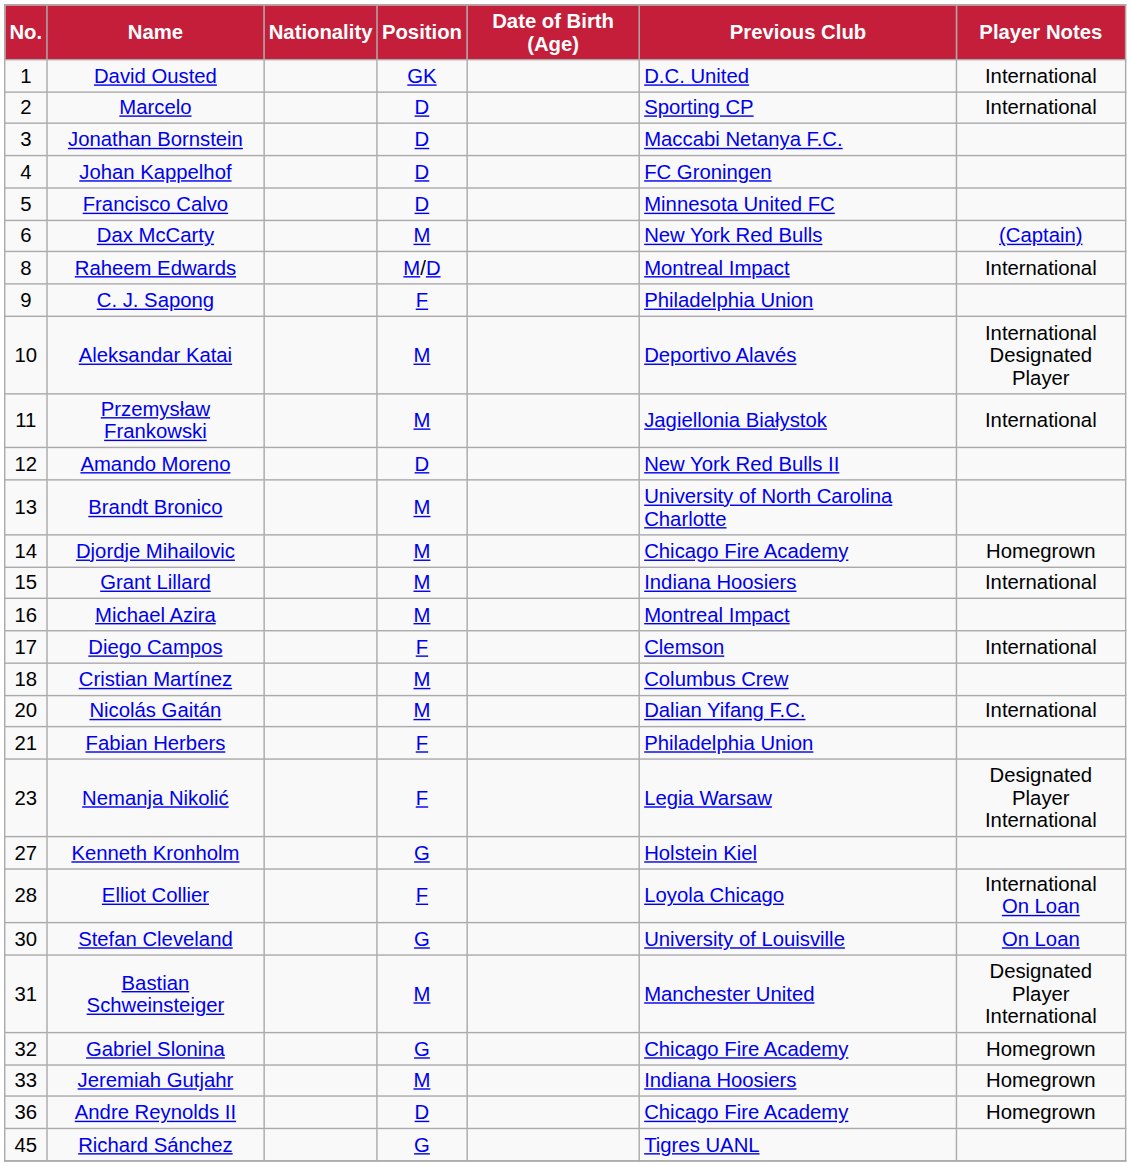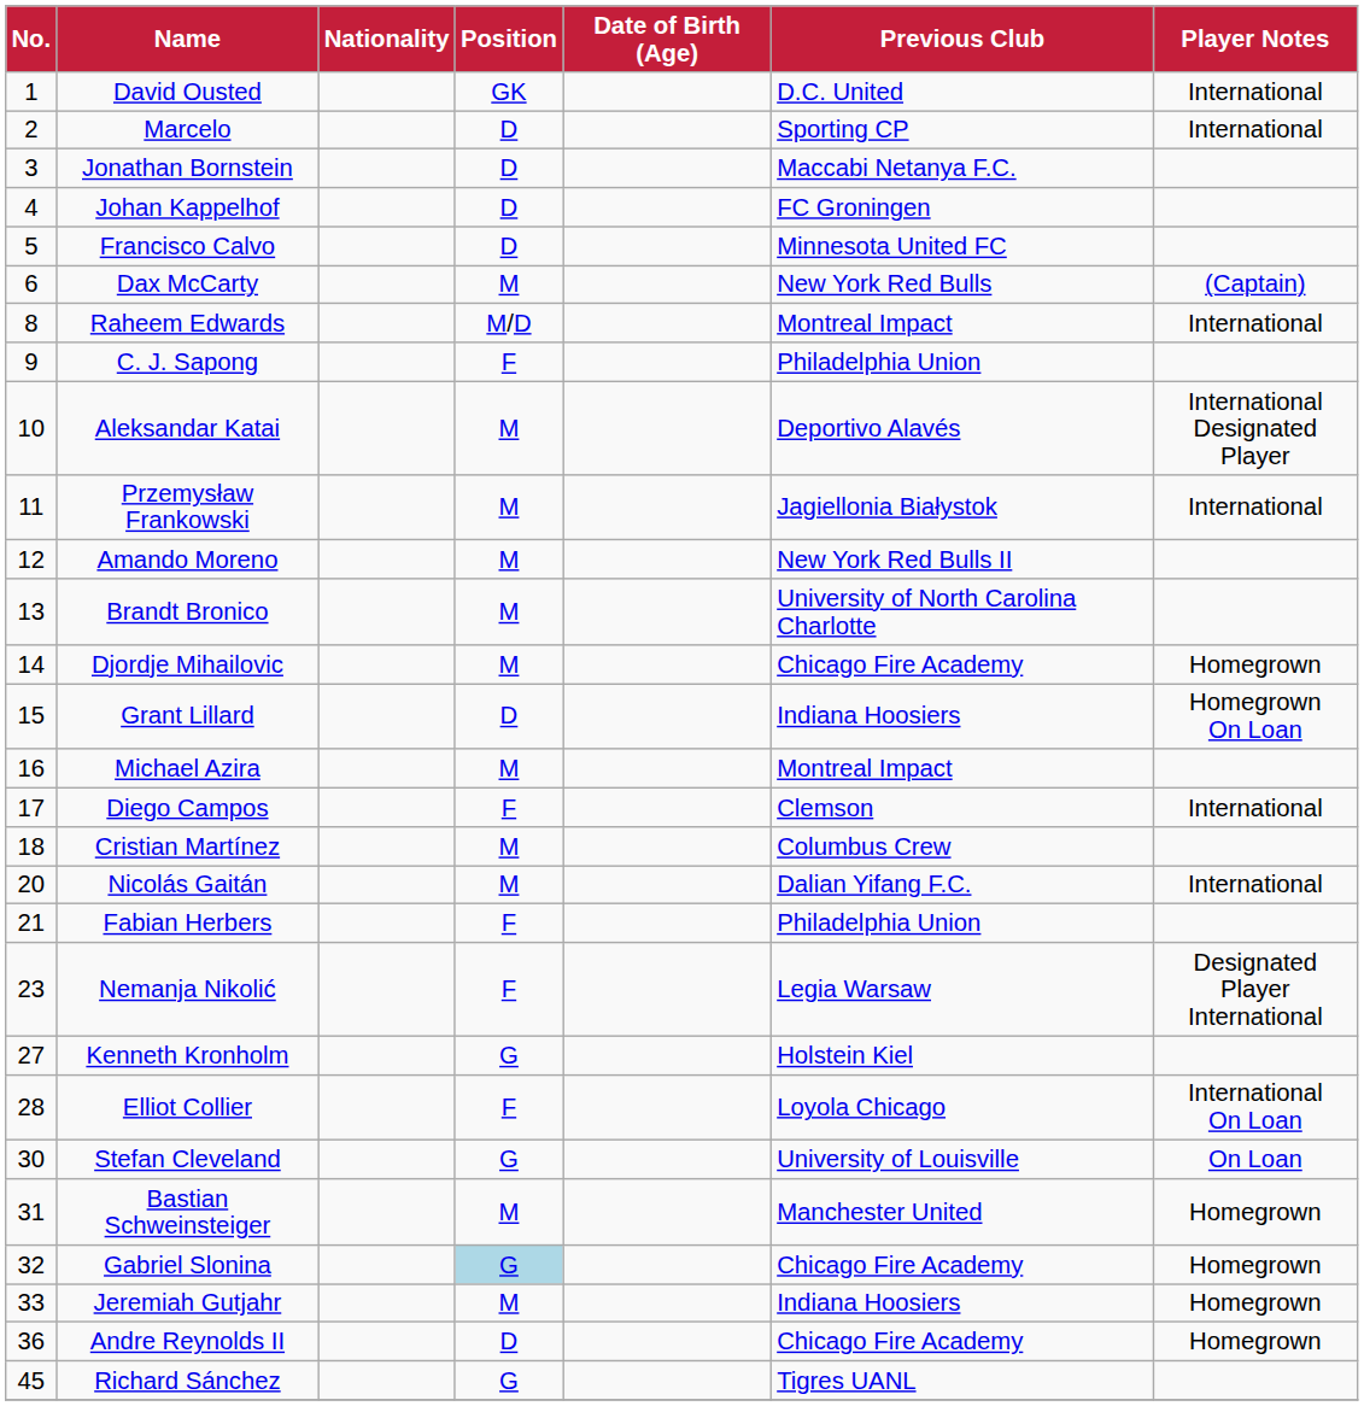 <table class="wikitable" style="text-align:center; font-size:90%; width:90%;">
 <tr>
 <th style="background:#C41E3A; color:white; text-align:center;">No.</th>
 <th style="background:#C41E3A; color:white; text-align:center;">Name</th>
 <th style="background:#C41E3A; color:white; text-align:center;">Nationality</th>
 <th style="background:#C41E3A; color:white; text-align:center;">Position</th>
 <th style="background:#C41E3A; color:white; text-align:center;">Date of Birth (Age)</th>
 <th style="background:#C41E3A; color:white; text-align:center;">Previous Club</th>
 <th style="background:#C41E3A; color:white; text-align:center;">Player Notes</th>
 </tr>
 <tr>
 <td>1</td>
 <td><a href='#'>David Ousted</a></td>
 <td></td>
 <td><a href='#'>GK</a></td>
 <td></td>
 <td align="left"> <a href='#'>D.C. United</a></td>
 <td>International</td>
 </tr>
 <tr>
 <td>2</td>
 <td><a href='#'>Marcelo</a></td>
 <td></td>
 <td><a href='#'>D</a></td>
 <td></td>
 <td align="left"> <a href='#'>Sporting CP</a></td>
 <td>International</td>
 </tr>
 <tr>
 <td>3</td>
 <td><a href='#'>Jonathan Bornstein</a></td>
 <td></td>
 <td><a href='#'>D</a></td>
 <td></td>
 <td align="left"> <a href='#'>Maccabi Netanya F.C.</a></td>
 <td></td>
 </tr>
 <tr>
 <td>4</td>
 <td><a href='#'>Johan Kappelhof</a></td>
 <td></td>
 <td><a href='#'>D</a></td>
 <td></td>
 <td align="left"> <a href='#'>FC Groningen</a></td>
 <td></td>
 </tr>
 <tr>
 <td>5</td>
 <td><a href='#'>Francisco Calvo</a></td>
 <td></td>
 <td><a href='#'>D</a></td>
 <td></td>
 <td align="left"> <a href='#'>Minnesota United FC</a></td>
 <td></td>
 </tr>
 <tr>
 <td>6</td>
 <td><a href='#'>Dax McCarty</a></td>
 <td></td>
 <td><a href='#'>M</a></td>
 <td></td>
 <td align="left"> <a href='#'>New York Red Bulls</a></td>
 <td><a href='#'>(Captain)</a></td>
 </tr>
 <tr>
 <td>8</td>
 <td><a href='#'>Raheem Edwards</a></td>
 <td></td>
 <td><a href='#'>M</a>/<a href='#'>D</a></td>
 <td></td>
 <td align="left"> <a href='#'>Montreal Impact</a></td>
 <td>International</td>
 </tr>
 <tr>
 <td>9</td>
 <td><a href='#'>C. J. Sapong</a></td>
 <td></td>
 <td><a href='#'>F</a></td>
 <td></td>
 <td align="left"> <a href='#'>Philadelphia Union</a></td>
 <td></td>
 </tr>
 <tr>
 <td>10</td>
 <td><a href='#'>Aleksandar Katai</a></td>
 <td></td>
 <td><a href='#'>M</a></td>
 <td></td>
 <td align="left"> <a href='#'>Deportivo Alavés</a></td>
 <td>International<br>Designated Player</td>
 </tr>
 <tr>
 <td>11</td>
 <td><a href='#'>Przemysław Frankowski</a></td>
 <td></td>
 <td><a href='#'>M</a></td>
 <td></td>
 <td align="left"> <a href='#'>Jagiellonia Białystok</a></td>
 <td>International</td>
 </tr>
 <tr>
 <td>12</td>
 <td><a href='#'>Amando Moreno</a></td>
 <td></td>
-<td><a href='#'>D</a></td>
+<td><a href='#'>M</a></td>
 <td></td>
 <td align="left"> <a href='#'>New York Red Bulls II</a></td>
 <td></td>
 </tr>
 <tr>
 <td>13</td>
 <td><a href='#'>Brandt Bronico</a></td>
 <td></td>
 <td><a href='#'>M</a></td>
 <td></td>
 <td align="left"> <a href='#'>University of North Carolina Charlotte</a></td>
 <td></td>
 </tr>
 <tr>
 <td>14</td>
 <td><a href='#'>Djordje Mihailovic</a></td>
 <td></td>
 <td><a href='#'>M</a></td>
 <td></td>
 <td align="left"> <a href='#'>Chicago Fire Academy</a></td>
 <td>Homegrown</td>
 </tr>
 <tr>
 <td>15</td>
 <td><a href='#'>Grant Lillard</a></td>
 <td></td>
-<td><a href='#'>M</a></td>
+<td><a href='#'>D</a></td>
 <td></td>
 <td align="left"> <a href='#'>Indiana Hoosiers</a></td>
-<td>International</td>
+<td>Homegrown<br><a href='#'>On Loan</a></td>
 </tr>
 <tr>
 <td>16</td>
 <td><a href='#'>Michael Azira</a></td>
 <td></td>
 <td><a href='#'>M</a></td>
 <td></td>
 <td align="left"> <a href='#'>Montreal Impact</a></td>
 <td></td>
 </tr>
 <tr>
 <td>17</td>
 <td><a href='#'>Diego Campos</a></td>
 <td></td>
 <td><a href='#'>F</a></td>
 <td></td>
 <td align="left"> <a href='#'>Clemson</a></td>
 <td>International</td>
 </tr>
 <tr>
 <td>18</td>
 <td><a href='#'>Cristian Martínez</a></td>
 <td></td>
 <td><a href='#'>M</a></td>
 <td></td>
 <td align="left"> <a href='#'>Columbus Crew</a></td>
 <td></td>
 </tr>
 <tr>
 <td>20</td>
 <td><a href='#'>Nicolás Gaitán</a></td>
 <td></td>
 <td><a href='#'>M</a></td>
 <td></td>
 <td align="left"> <a href='#'>Dalian Yifang F.C.</a></td>
 <td>International</td>
 </tr>
 <tr>
 <td>21</td>
 <td><a href='#'>Fabian Herbers</a></td>
 <td></td>
 <td><a href='#'>F</a></td>
 <td></td>
 <td align="left"> <a href='#'>Philadelphia Union</a></td>
 <td></td>
 </tr>
 <tr>
 <td>23</td>
 <td><a href='#'>Nemanja Nikolić</a></td>
 <td></td>
 <td><a href='#'>F</a></td>
 <td></td>
 <td align="left"> <a href='#'>Legia Warsaw</a></td>
 <td>Designated Player<br>International</td>
 </tr>
 <tr>
 <td>27</td>
 <td><a href='#'>Kenneth Kronholm</a></td>
 <td></td>
 <td><a href='#'>G</a></td>
 <td></td>
 <td align="left"> <a href='#'>Holstein Kiel</a></td>
 <td></td>
 </tr>
 <tr>
 <td>28</td>
 <td><a href='#'>Elliot Collier</a></td>
 <td></td>
 <td><a href='#'>F</a></td>
 <td></td>
 <td align="left"> <a href='#'>Loyola Chicago</a></td>
 <td>International<br><a href='#'>On Loan</a></td>
 </tr>
 <tr>
 <td>30</td>
 <td><a href='#'>Stefan Cleveland</a></td>
 <td></td>
 <td><a href='#'>G</a></td>
 <td></td>
 <td align="left"> <a href='#'>University of Louisville</a></td>
 <td><a href='#'>On Loan</a></td>
 </tr>
 <tr>
 <td>31</td>
 <td><a href='#'>Bastian Schweinsteiger</a></td>
 <td></td>
 <td><a href='#'>M</a></td>
 <td></td>
 <td align="left"> <a href='#'>Manchester United</a></td>
-<td>Designated Player<br>International</td>
+<td>Homegrown</td>
 </tr>
 <tr>
 <td>32</td>
 <td><a href='#'>Gabriel Slonina</a></td>
 <td></td>
-<td><a href='#'>G</a></td>
+<td style="background: lightblue;"><a href='#'>G</a></td>
 <td></td>
 <td align="left"> <a href='#'>Chicago Fire Academy</a></td>
 <td>Homegrown</td>
 </tr>
 <tr>
 <td>33</td>
 <td><a href='#'>Jeremiah Gutjahr</a></td>
 <td></td>
 <td><a href='#'>M</a></td>
 <td></td>
 <td align="left"> <a href='#'>Indiana Hoosiers</a></td>
 <td>Homegrown</td>
 </tr>
 <tr>
 <td>36</td>
 <td><a href='#'>Andre Reynolds II</a></td>
 <td></td>
 <td><a href='#'>D</a></td>
 <td></td>
 <td align="left"> <a href='#'>Chicago Fire Academy</a></td>
 <td>Homegrown</td>
 </tr>
 <tr>
 <td>45</td>
 <td><a href='#'>Richard Sánchez</a></td>
 <td></td>
 <td><a href='#'>G</a></td>
 <td></td>
 <td align="left"> <a href='#'>Tigres UANL</a></td>
 <td></td>
 </tr>
 <tr>
 </tr>
 </table>
